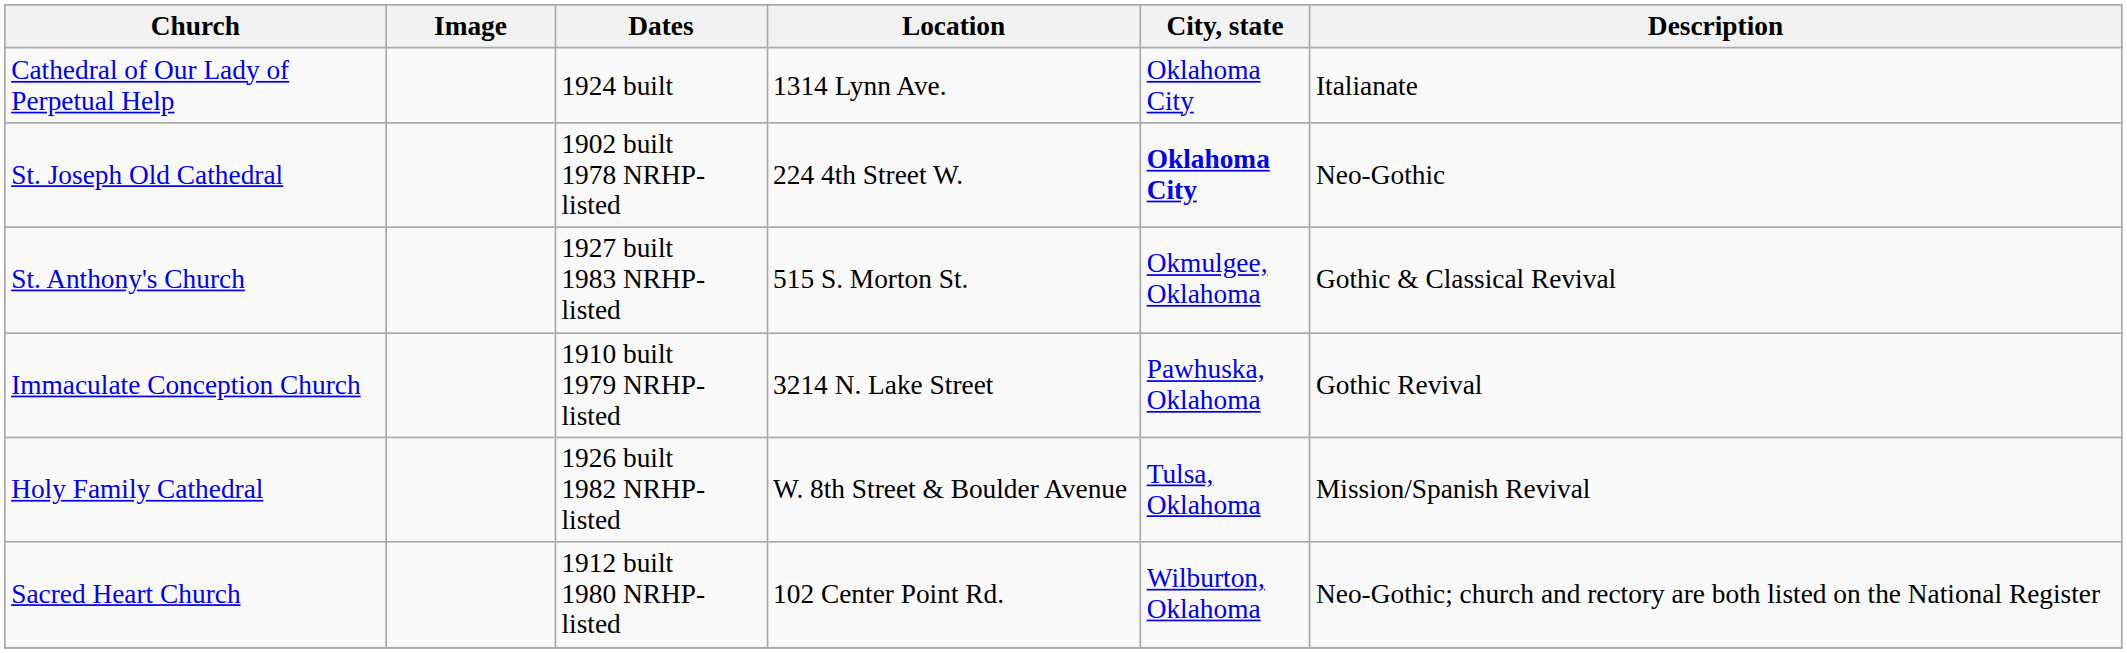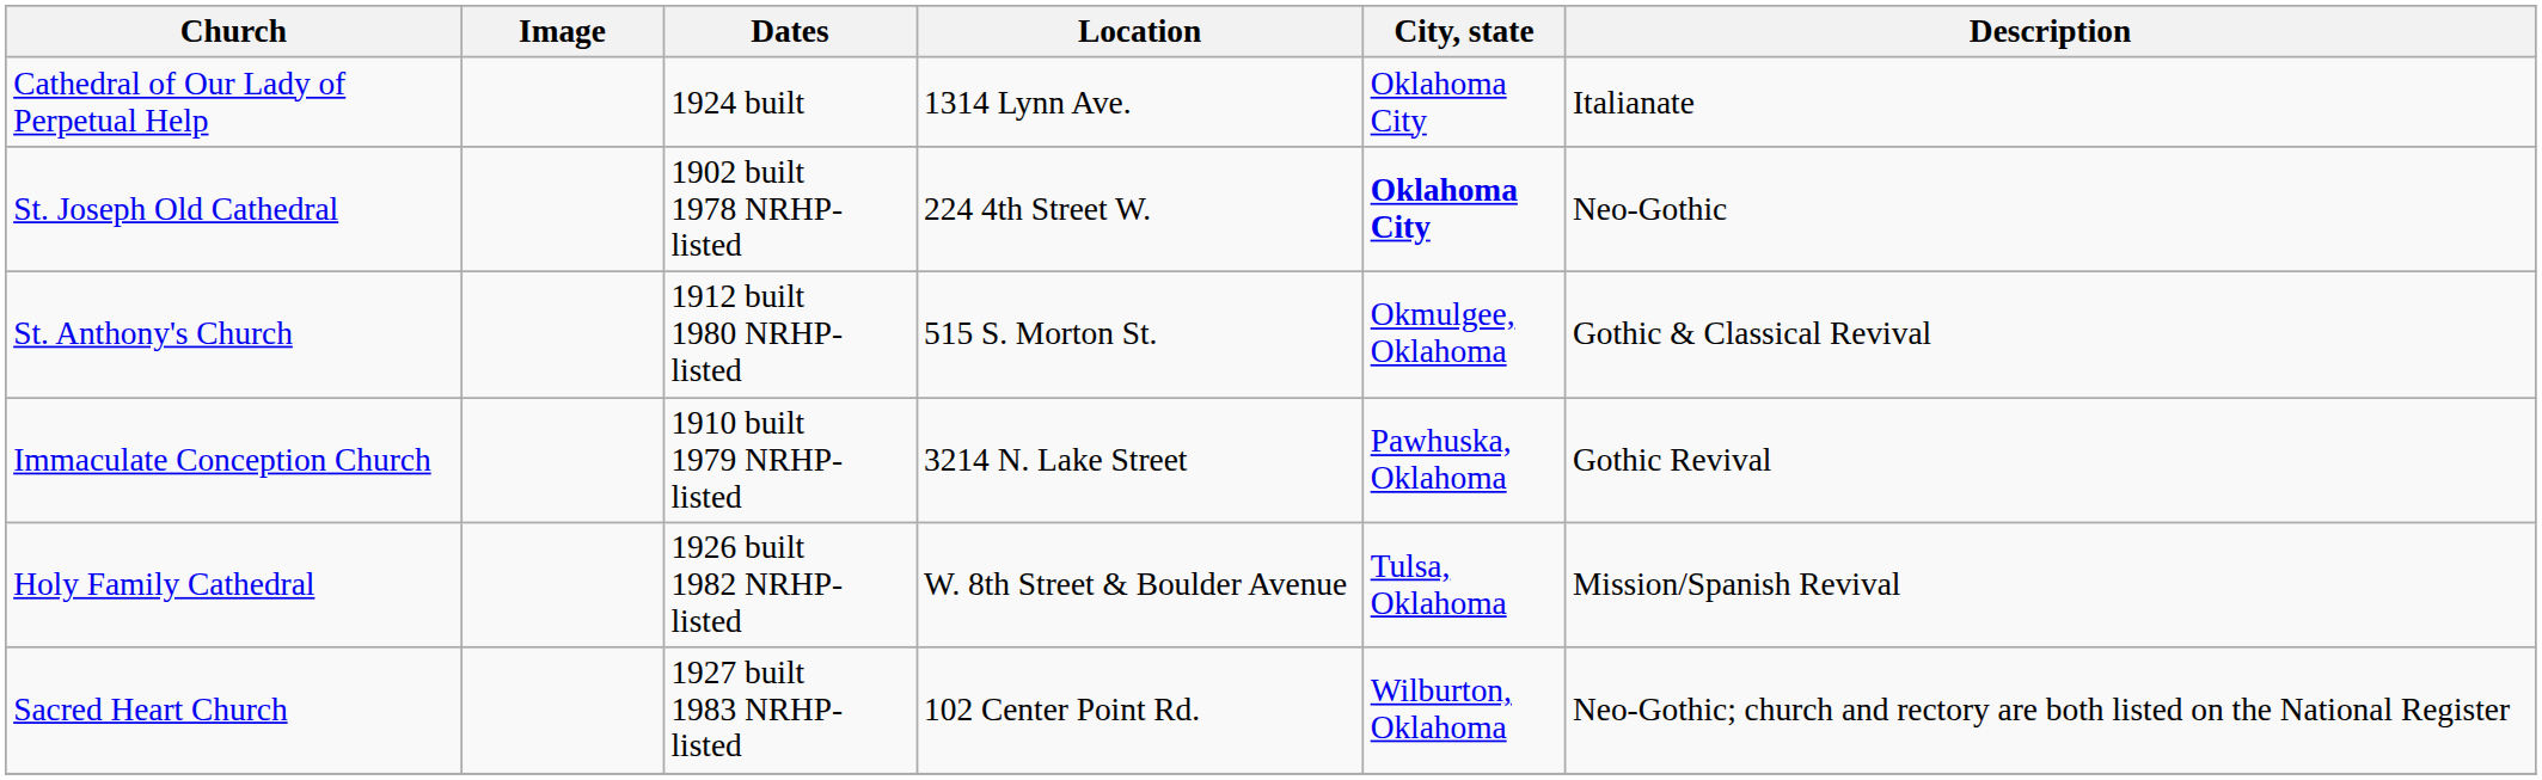 <table class="wikitable sortable" style="width:98%">
 <tr>
 <th width = 18%><strong>Church</strong></th>
 <th width = 8% class="unsortable"><strong>Image</strong></th>
 <th width = 10%><strong>Dates</strong></th>
 <th><strong>Location</strong></th>
 <th width = 8%><strong>City, state</strong></th>
 <th class="unsortable"><strong>Description</strong></th>
 </tr>
 <tr>
 <td><a href='#'>Cathedral of Our Lady of Perpetual Help</a></td>
 <td></td>
 <td>1924 built</td>
 <td>1314 Lynn Ave.<br><small></small></td>
 <td><a href='#'>Oklahoma City</a></td>
 <td>Italianate</td>
 </tr>
 <tr>
 <td><a href='#'>St. Joseph Old Cathedral</a></td>
 <td></td>
 <td>1902 built<br>1978 NRHP-listed</td>
 <td>224 4th Street W.</td>
 <td><strong><a href='#'>Oklahoma City</a></strong></td>
 <td>Neo-Gothic</td>
 </tr>
 <tr>
 <td><a href='#'>St. Anthony's Church</a></td>
 <td></td>
-<td>1927 built<br>1983 NRHP-listed</td>
+<td>1912 built<br>1980 NRHP-listed</td>
 <td>515 S. Morton St.<br><small></small></td>
 <td><a href='#'>Okmulgee, Oklahoma</a></td>
 <td>Gothic & Classical Revival</td>
 </tr>
 <tr>
 <td><a href='#'>Immaculate Conception Church</a></td>
 <td></td>
 <td>1910 built<br>1979 NRHP-listed</td>
 <td>3214 N. Lake Street</td>
 <td><a href='#'>Pawhuska, Oklahoma</a></td>
 <td>Gothic Revival</td>
 </tr>
 <tr>
 <td><a href='#'>Holy Family Cathedral</a></td>
 <td></td>
 <td>1926 built<br>1982 NRHP-listed</td>
 <td>W. 8th Street & Boulder Avenue</td>
 <td><a href='#'>Tulsa, Oklahoma</a></td>
 <td>Mission/Spanish Revival</td>
 </tr>
 <tr>
 <td><a href='#'>Sacred Heart Church</a></td>
 <td></td>
-<td>1912 built<br>1980 NRHP-listed</td>
+<td>1927 built<br>1983 NRHP-listed</td>
 <td>102 Center Point Rd.<br><small></small></td>
 <td><a href='#'>Wilburton, Oklahoma</a></td>
 <td>Neo-Gothic; church and rectory are both listed on the National Register</td>
 </tr>
 <tr>
 </tr>
 </table>
